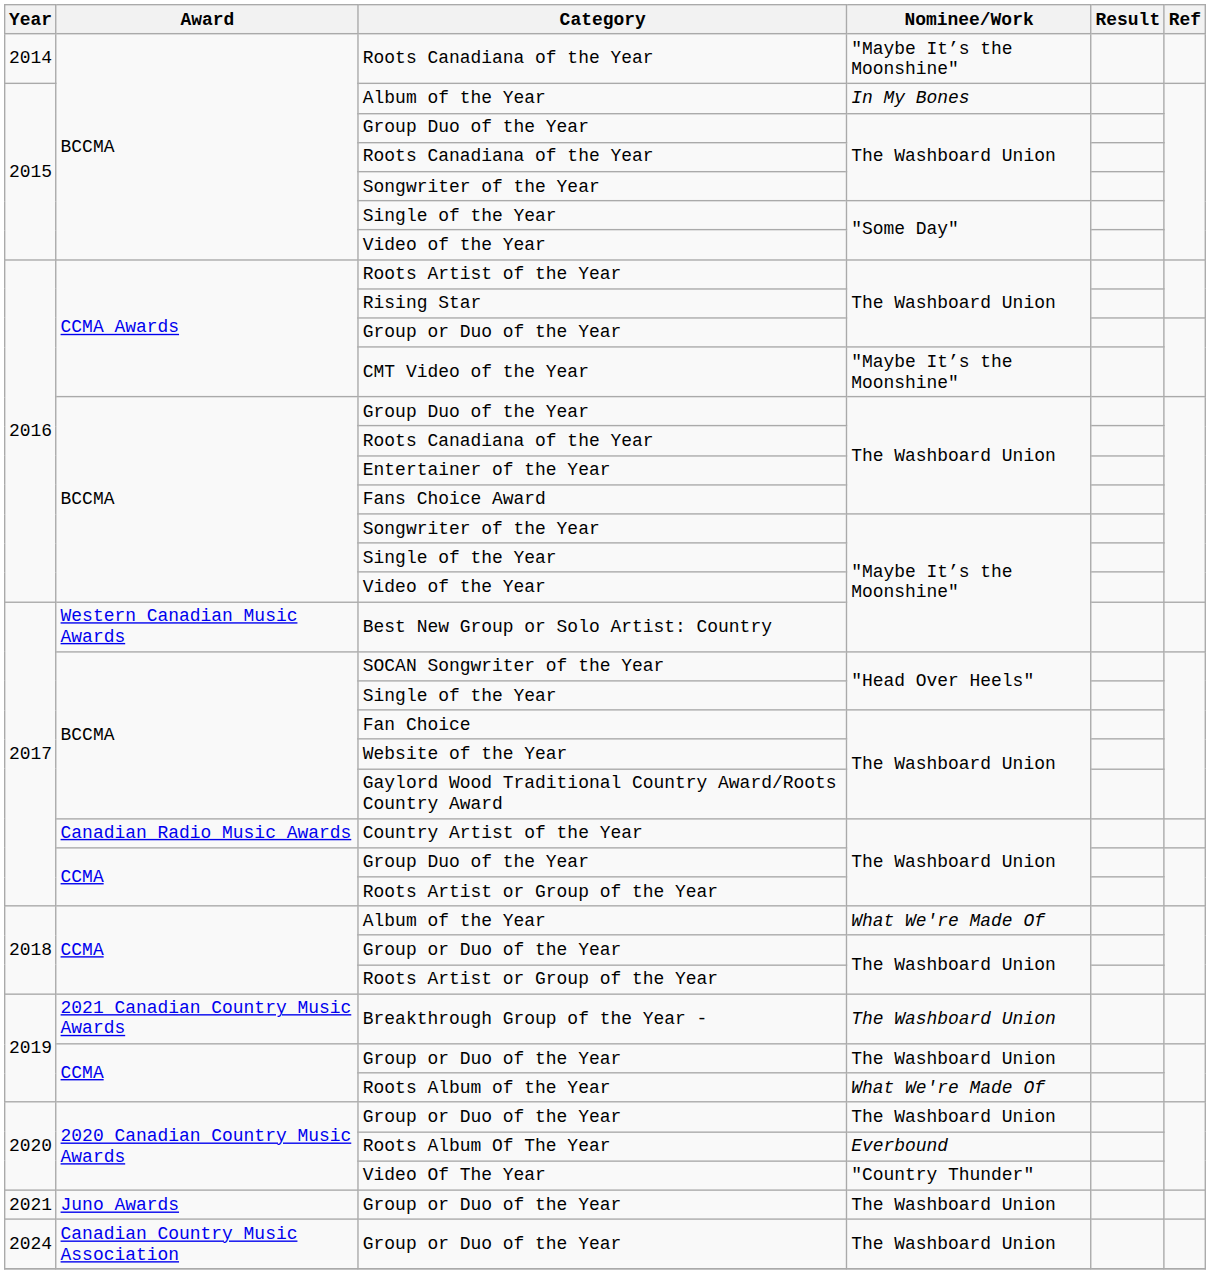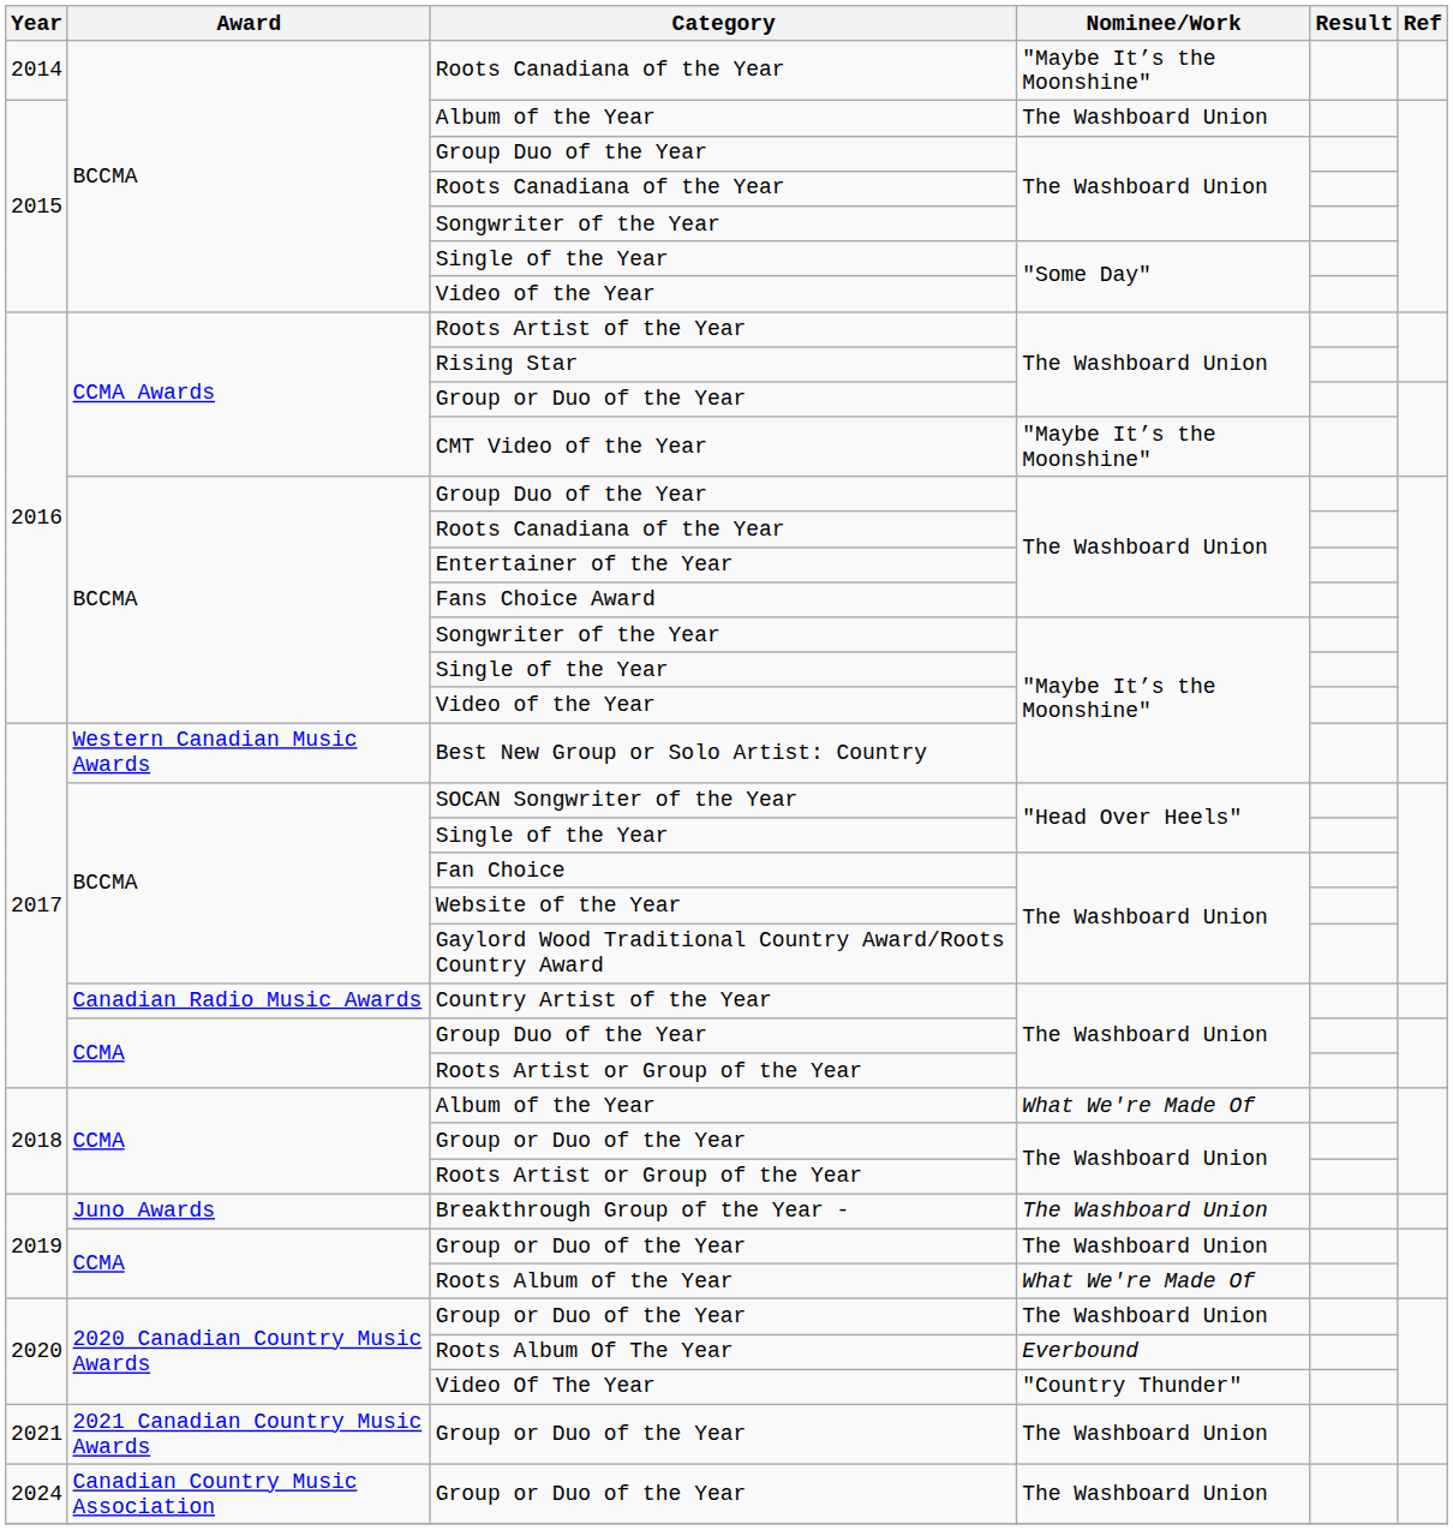 <table class="wikitable">
 <tr>
 <th>Year</th>
 <th>Award</th>
 <th>Category</th>
 <th>Nominee/Work</th>
 <th>Result</th>
 <th>Ref</th>
 </tr>
 <tr>
 <td>2014</td>
 <td rowspan=7>BCCMA</td>
 <td>Roots Canadiana of the Year</td>
 <td>"Maybe It’s the Moonshine"</td>
 <td></td>
 <td></td>
 </tr>
 <tr>
 <td rowspan=6>2015</td>
 <td>Album of the Year</td>
-<td><em>In My Bones</em></td>
+<td>The Washboard Union</td>
 <td></td>
 <td rowspan=6></td>
 </tr>
 <tr>
 <td>Group Duo of the Year</td>
 <td rowspan=3>The Washboard Union</td>
 <td></td>
 </tr>
 <tr>
 <td>Roots Canadiana of the Year</td>
 <td></td>
 </tr>
 <tr>
 <td>Songwriter of the Year</td>
 <td></td>
 </tr>
 <tr>
 <td>Single of the Year</td>
 <td rowspan=2>"Some Day"</td>
 <td></td>
 </tr>
 <tr>
 <td>Video of the Year</td>
 <td></td>
 </tr>
 <tr>
 <td rowspan=11>2016</td>
 <td rowspan=4><a href='#'>CCMA Awards</a></td>
 <td>Roots Artist of the Year</td>
 <td rowspan=3>The Washboard Union</td>
 <td></td>
 <td rowspan=2></td>
 </tr>
 <tr>
 <td>Rising Star</td>
 <td></td>
 </tr>
 <tr>
 <td>Group or Duo of the Year</td>
 <td></td>
 <td rowspan=2></td>
 </tr>
 <tr>
 <td>CMT Video of the Year</td>
 <td>"Maybe It’s the Moonshine"</td>
 <td></td>
 </tr>
 <tr>
 <td rowspan=7>BCCMA</td>
 <td>Group Duo of the Year</td>
 <td rowspan=4>The Washboard Union</td>
 <td></td>
 <td rowspan=7></td>
 </tr>
 <tr>
 <td>Roots Canadiana of the Year</td>
 <td></td>
 </tr>
 <tr>
 <td>Entertainer of the Year</td>
 <td></td>
 </tr>
 <tr>
 <td>Fans Choice Award</td>
 <td></td>
 </tr>
 <tr>
 <td>Songwriter of the Year</td>
 <td rowspan=4>"Maybe It’s the Moonshine"</td>
 <td></td>
 </tr>
 <tr>
 <td>Single of the Year</td>
 <td></td>
 </tr>
 <tr>
 <td>Video of the Year</td>
 <td></td>
 </tr>
 <tr>
 <td rowspan=9>2017</td>
 <td><a href='#'>Western Canadian Music Awards</a></td>
 <td>Best New Group or Solo Artist: Country</td>
 <td></td>
 <td></td>
 </tr>
 <tr>
 <td rowspan =5>BCCMA</td>
 <td>SOCAN Songwriter of the Year</td>
 <td rowspan =2>"Head Over Heels"</td>
 <td></td>
 <td rowspan =5></td>
 </tr>
 <tr>
 <td>Single of the Year</td>
 <td></td>
 </tr>
 <tr>
 <td>Fan Choice</td>
 <td rowspan =3>The Washboard Union</td>
 <td></td>
 </tr>
 <tr>
 <td>Website of the Year</td>
 <td></td>
 </tr>
 <tr>
 <td>Gaylord Wood Traditional Country Award/Roots Country Award</td>
 <td></td>
 </tr>
 <tr>
 <td><a href='#'>Canadian Radio Music Awards</a></td>
 <td>Country Artist of the Year</td>
 <td rowspan=3>The Washboard Union</td>
 <td></td>
 <td></td>
 </tr>
 <tr>
 <td rowspan=2><a href='#'>CCMA</a></td>
 <td>Group Duo of the Year</td>
 <td></td>
 <td rowspan=2></td>
 </tr>
 <tr>
 <td>Roots Artist or Group of the Year</td>
 <td></td>
 </tr>
 <tr>
 <td rowspan=3>2018</td>
 <td rowspan=3><a href='#'>CCMA</a></td>
 <td>Album of the Year</td>
 <td><em>What We're Made Of</em></td>
 <td></td>
 <td rowspan=3></td>
 </tr>
 <tr>
 <td>Group or Duo of the Year</td>
 <td rowspan=2>The Washboard Union</td>
 <td></td>
 </tr>
 <tr>
 <td>Roots Artist or Group of the Year</td>
 <td></td>
 </tr>
 <tr>
 <td rowspan=3>2019</td>
-<td><a href='#'>2021 Canadian Country Music Awards</a></td>
+<td><a href='#'>Juno Awards</a></td>
 <td>Breakthrough Group of the Year -</td>
 <td><em>The Washboard Union</em></td>
 <td></td>
 <td></td>
 </tr>
 <tr>
 <td rowspan=2><a href='#'>CCMA</a></td>
 <td>Group or Duo of the Year</td>
 <td>The Washboard Union</td>
 <td></td>
 <td rowspan=2></td>
 </tr>
 <tr>
 <td>Roots Album of the Year</td>
 <td><em>What We're Made Of</em></td>
 <td></td>
 </tr>
 <tr>
 <td rowspan=3>2020</td>
 <td rowspan=3><a href='#'>2020 Canadian Country Music Awards</a></td>
 <td>Group or Duo of the Year</td>
 <td>The Washboard Union</td>
 <td></td>
 <td rowspan=3></td>
 </tr>
 <tr>
 <td>Roots Album Of The Year</td>
 <td><em>Everbound</em></td>
 <td></td>
 </tr>
 <tr>
 <td>Video Of The Year</td>
 <td>"Country Thunder"</td>
 <td></td>
 </tr>
 <tr>
 <td>2021</td>
-<td><a href='#'>Juno Awards</a></td>
+<td><a href='#'>2021 Canadian Country Music Awards</a></td>
 <td>Group or Duo of the Year</td>
 <td>The Washboard Union</td>
 <td></td>
 <td></td>
 </tr>
 <tr>
 <td>2024</td>
 <td><a href='#'>Canadian Country Music Association</a></td>
 <td>Group or Duo of the Year</td>
 <td>The Washboard Union</td>
 <td></td>
 <td></td>
 </tr>
 <tr>
 </tr>
 </table>
